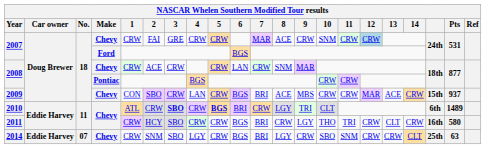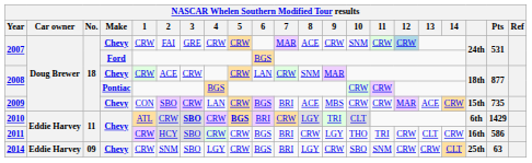 <table class="wikitable" style="text-align:center; font-size:75%">
 <tr>
 <th colspan=21><a href='#'>NASCAR Whelen Southern Modified Tour</a> results</th>
 </tr>
 <tr>
 <th>Year</th>
 <th>Car owner</th>
 <th>No.</th>
 <th>Make</th>
 <th>1</th>
 <th>2</th>
 <th>3</th>
 <th>4</th>
 <th>5</th>
 <th>6</th>
 <th>7</th>
 <th>8</th>
 <th>9</th>
 <th>10</th>
 <th>11</th>
 <th>12</th>
 <th>13</th>
 <th>14</th>
 <th></th>
 <th>Pts</th>
 <th>Ref</th>
 </tr>
 <tr>
 <th rowspan=2><a href='#'>2007</a></th>
 <th rowspan=5>Doug Brewer</th>
 <th rowspan=5>18</th>
 <th><a href='#'>Chevy</a></th>
 <td><a href='#'>CRW</a></td>
 <td><a href='#'>FAI</a></td>
 <td><a href='#'>GRE</a></td>
 <td><a href='#'>CRW</a></td>
 <td style="background:#FFDF9F;"><a href='#'>CRW</a><br></td>
 <td></td>
 <td style="background:#EFCFFF;"><a href='#'>MAR</a><br></td>
 <td><a href='#'>ACE</a></td>
 <td><a href='#'>CRW</a></td>
 <td><a href='#'>SNM</a></td>
 <td style="background:#DFFFDF;"><a href='#'>CRW</a><br></td>
 <td style="background: lightblue;"><a href='#'>CRW</a></td>
 <td colspan=2></td>
 <th rowspan=2>24th</th>
 <th rowspan=2>531</th>
 <th rowspan=2></th>
 </tr>
 <tr>
 <th><a href='#'>Ford</a></th>
 <td colspan=5></td>
 <td style="background:#FFDF9F;"><a href='#'>BGS</a><br></td>
 <td colspan=8></td>
 </tr>
 <tr>
 <th rowspan=2><a href='#'>2008</a></th>
 <th><a href='#'>Chevy</a></th>
 <td style="background:#DFFFDF;"><a href='#'>CRW</a><br></td>
 <td><a href='#'>ACE</a></td>
 <td><a href='#'>CRW</a></td>
 <td></td>
 <td style="background:#FFDF9F;"><a href='#'>CRW</a><br></td>
 <td><a href='#'>LAN</a></td>
 <td style="background:#DFFFDF;"><a href='#'>CRW</a><br></td>
 <td><a href='#'>SNM</a></td>
 <td style="background:#EFCFFF;"><a href='#'>MAR</a><br></td>
 <td colspan=5></td>
 <th rowspan=2>18th</th>
 <th rowspan=2>877</th>
 <th rowspan=2></th>
 </tr>
 <tr>
 <th><a href='#'>Pontiac</a></th>
 <td colspan=3></td>
 <td style="background:#FFDF9F;"><a href='#'>BGS</a><br></td>
 <td colspan=5></td>
 <td style="background:#DFFFDF;"><a href='#'>CRW</a><br></td>
 <td style="background:#EFCFFF;"><a href='#'>CRW</a><br></td>
 <td colspan=3></td>
 </tr>
 <tr>
 <th><a href='#'>2009</a></th>
 <th><a href='#'>Chevy</a></th>
 <td><a href='#'>CON</a></td>
 <td style="background:#EFCFFF;"><a href='#'>SBO</a><br></td>
 <td style="background:#EFCFFF;"><a href='#'>CRW</a><br></td>
 <td><a href='#'>LAN</a></td>
 <td style="background:#FFDF9F;"><a href='#'>CRW</a><br></td>
 <td style="background:#EFCFFF;"><a href='#'>BGS</a><br></td>
 <td><a href='#'>BRI</a></td>
 <td><a href='#'>ACE</a></td>
 <td><a href='#'>MBS</a></td>
 <td><a href='#'>CRW</a></td>
 <td><a href='#'>CRW</a></td>
 <td style="background:#EFCFFF;"><a href='#'>MAR</a><br></td>
 <td><a href='#'>ACE</a></td>
 <td style="background:#FFDF9F;"><a href='#'>CRW</a><br></td>
 <th>15th</th>
-<th>937</th>
+<th>735</th>
 <th></th>
 </tr>
 <tr>
 <th><a href='#'>2010</a></th>
 <th rowspan=2>Eddie Harvey</th>
 <th rowspan=2>11</th>
 <th rowspan=2><a href='#'>Chevy</a></th>
 <td style="background:#FFDF9F;"><a href='#'>ATL</a><br></td>
 <td style="background:#DFDFDF;"><a href='#'>CRW</a><br></td>
 <td style="background:#DFDFDF;"><strong><a href='#'>SBO</a></strong><br></td>
 <td style="background:#EFCFFF;"><a href='#'>CRW</a><br></td>
 <td style="background:#FFDF9F;"><strong><a href='#'>BGS</a></strong><br></td>
 <td style="background:#EFCFFF;"><a href='#'>BRI</a><br></td>
 <td style="background:#FFDF9F;"><a href='#'>CRW</a><br></td>
 <td style="background:#DFDFDF;"><a href='#'>LGY</a><br></td>
 <td style="background:#DFFFDF;"><a href='#'>TRI</a><br></td>
 <td style="background:#DFDFDF;"><a href='#'>CLT</a><br></td>
 <td colspan=4></td>
 <th>6th</th>
-<th>1489</th>
+<th>1429</th>
 <th></th>
 </tr>
 <tr>
 <th><a href='#'>2011</a></th>
 <td style="background:#EFCFFF;"><a href='#'>CRW</a><br></td>
 <td style="background:#DFDFDF;"><a href='#'>HCY</a><br></td>
 <td style="background:#DFDFDF;"><a href='#'>SBO</a><br></td>
 <td style="background:#DFFFDF;"><a href='#'>CRW</a><br></td>
 <td><a href='#'>CRW</a></td>
 <td><a href='#'>BGS</a></td>
 <td><a href='#'>BRI</a></td>
 <td><a href='#'>CRW</a></td>
 <td><a href='#'>LGY</a></td>
 <td><a href='#'>THO</a></td>
 <td><a href='#'>TRI</a></td>
 <td><a href='#'>CRW</a></td>
 <td><a href='#'>CLT</a></td>
 <td><a href='#'>CRW</a></td>
 <th>16th</th>
-<th>580</th>
+<th>586</th>
 <th></th>
 </tr>
 <tr>
 <th><a href='#'>2014</a></th>
 <th>Eddie Harvey</th>
-<th>07</th>
+<th>09</th>
 <th><a href='#'>Chevy</a></th>
 <td><a href='#'>CRW</a></td>
 <td><a href='#'>SNM</a></td>
 <td><a href='#'>SBO</a></td>
 <td><a href='#'>LGY</a></td>
 <td><a href='#'>CRW</a></td>
 <td><a href='#'>BGS</a></td>
 <td><a href='#'>BRI</a></td>
 <td><a href='#'>LGY</a></td>
 <td><a href='#'>CRW</a></td>
 <td><a href='#'>SBO</a></td>
 <td><a href='#'>SNM</a></td>
 <td><a href='#'>CRW</a></td>
 <td><a href='#'>CRW</a></td>
 <td style="background:#FFDF9F;"><a href='#'>CLT</a><br></td>
 <th>25th</th>
 <th>63</th>
 <th></th>
 </tr>
 </table>
